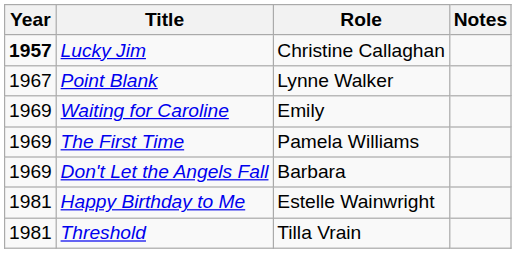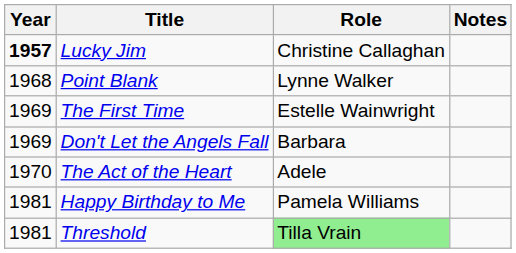 <table class="wikitable sortable">
 <tr>
 <th>Year</th>
 <th>Title</th>
 <th>Role</th>
 <th class="unsortable">Notes</th>
 </tr>
 <tr>
 <td><strong>1957</strong></td>
 <td><em><a href='#'>Lucky Jim</a></em></td>
 <td>Christine Callaghan</td>
 <td></td>
 </tr>
 <tr>
-<td>1967</td>
+<td>1968</td>
 <td><em><a href='#'>Point Blank</a></em></td>
 <td>Lynne Walker</td>
 <td></td>
 </tr>
 <tr>
 <td>1969</td>
-<td><em><a href='#'>Waiting for Caroline</a></em></td>
-<td>Emily</td>
-<td></td>
-</tr>
-<tr>
-<td>1969</td>
 <td data-sort-value="First Time, The"><em><a href='#'>The First Time</a></em></td>
-<td>Pamela Williams</td>
+<td>Estelle Wainwright</td>
 <td></td>
 </tr>
 <tr>
 <td>1969</td>
 <td><em><a href='#'>Don't Let the Angels Fall</a></em></td>
 <td>Barbara</td>
 <td></td>
 </tr>
 <tr>
+<td>1970</td>
+<td data-sort-value="Act of the Heart, The"><em><a href='#'>The Act of the Heart</a></em></td>
+<td>Adele</td>
+<td></td>
+</tr>
+<tr>
 <td>1981</td>
 <td><em><a href='#'>Happy Birthday to Me</a></em></td>
-<td>Estelle Wainwright</td>
+<td>Pamela Williams</td>
 <td></td>
 </tr>
 <tr>
 <td>1981</td>
 <td><em><a href='#'>Threshold</a></em></td>
-<td>Tilla Vrain</td>
+<td style="background: lightgreen;">Tilla Vrain</td>
 <td></td>
 </tr>
 </table>
